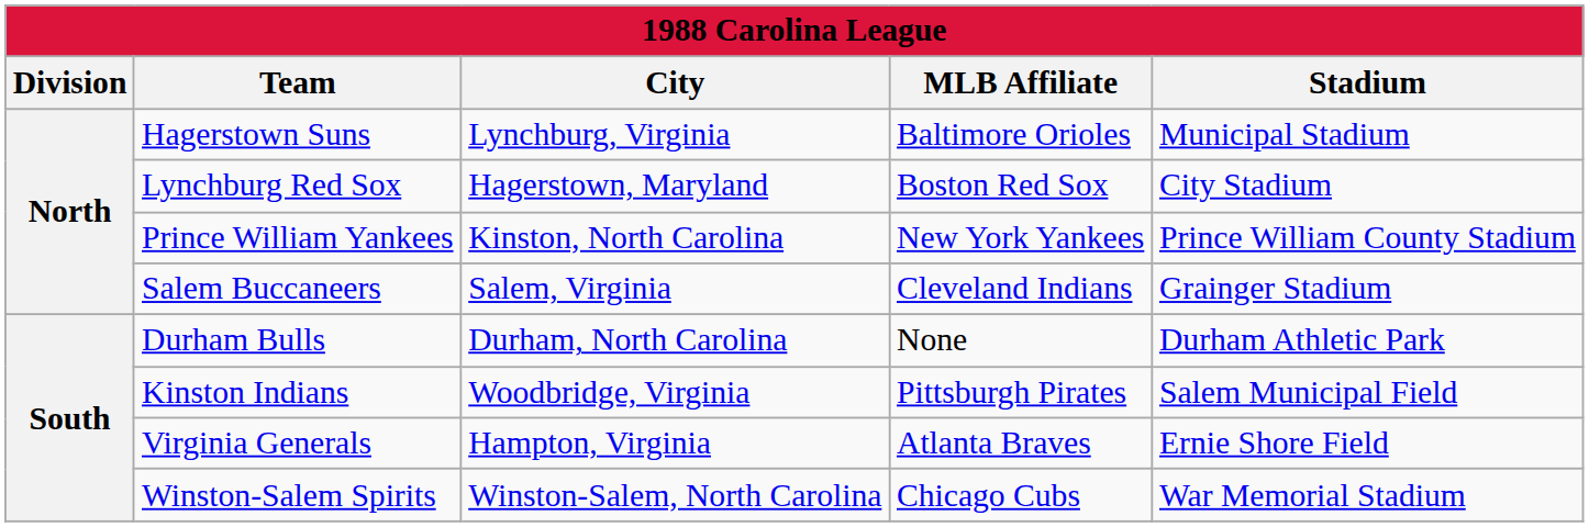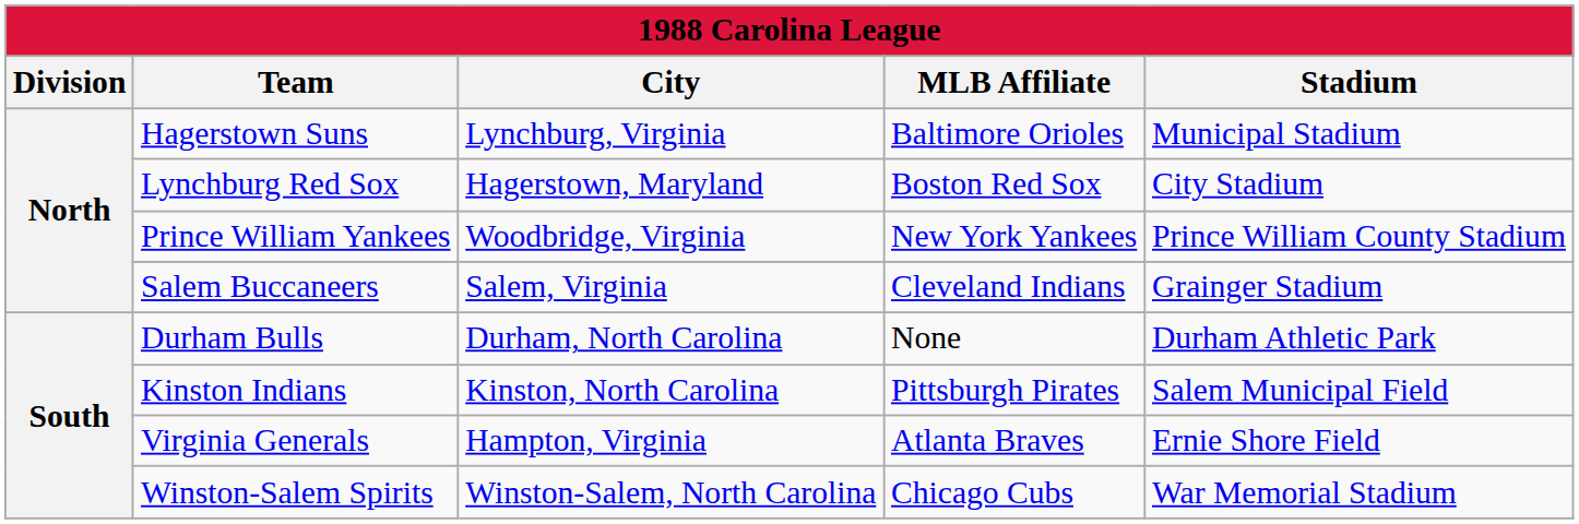 <table class="wikitable" style="width:auto">
 <tr>
 <td bgcolor="#DC143C" align="center" colspan="7"><strong><span>1988 Carolina League</span></strong></td>
 </tr>
 <tr>
 <th>Division</th>
 <th>Team</th>
 <th>City</th>
 <th>MLB Affiliate</th>
 <th>Stadium</th>
 </tr>
 <tr>
 <th rowspan="4">North</th>
 <td><a href='#'>Hagerstown Suns</a></td>
 <td><a href='#'>Lynchburg, Virginia</a></td>
 <td><a href='#'>Baltimore Orioles</a></td>
 <td><a href='#'>Municipal Stadium</a></td>
 </tr>
 <tr>
 <td><a href='#'>Lynchburg Red Sox</a></td>
 <td><a href='#'>Hagerstown, Maryland</a></td>
 <td><a href='#'>Boston Red Sox</a></td>
 <td><a href='#'>City Stadium</a></td>
 </tr>
 <tr>
 <td><a href='#'>Prince William Yankees</a></td>
-<td><a href='#'>Kinston, North Carolina</a></td>
+<td><a href='#'>Woodbridge, Virginia</a></td>
 <td><a href='#'>New York Yankees</a></td>
 <td><a href='#'>Prince William County Stadium</a></td>
 </tr>
 <tr>
 <td><a href='#'>Salem Buccaneers</a></td>
 <td><a href='#'>Salem, Virginia</a></td>
 <td><a href='#'>Cleveland Indians</a></td>
 <td><a href='#'>Grainger Stadium</a></td>
 </tr>
 <tr>
 <th rowspan="4">South</th>
 <td><a href='#'>Durham Bulls</a></td>
 <td><a href='#'>Durham, North Carolina</a></td>
 <td>None</td>
 <td><a href='#'>Durham Athletic Park</a></td>
 </tr>
 <tr>
 <td><a href='#'>Kinston Indians</a></td>
-<td><a href='#'>Woodbridge, Virginia</a></td>
+<td><a href='#'>Kinston, North Carolina</a></td>
 <td><a href='#'>Pittsburgh Pirates</a></td>
 <td><a href='#'>Salem Municipal Field</a></td>
 </tr>
 <tr>
 <td><a href='#'>Virginia Generals</a></td>
 <td><a href='#'>Hampton, Virginia</a></td>
 <td><a href='#'>Atlanta Braves</a></td>
 <td><a href='#'>Ernie Shore Field</a></td>
 </tr>
 <tr>
 <td><a href='#'>Winston-Salem Spirits</a></td>
 <td><a href='#'>Winston-Salem, North Carolina</a></td>
 <td><a href='#'>Chicago Cubs</a></td>
 <td><a href='#'>War Memorial Stadium</a></td>
 </tr>
 </table>
